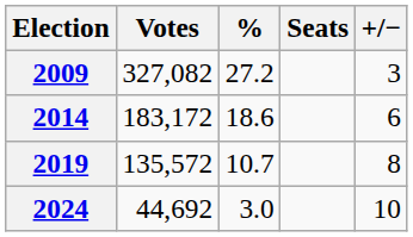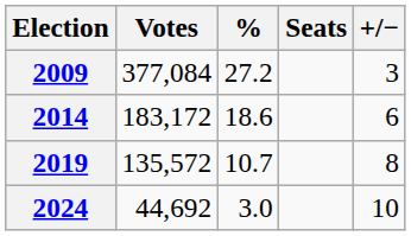 <table class="wikitable" style="font-size:97%; text-align:right;">
 <tr>
 <th>Election</th>
 <th>Votes</th>
 <th>%</th>
 <th>Seats</th>
 <th>+/−</th>
 </tr>
 <tr>
 <th><strong><a href='#'>2009</a></strong></th>
-<td>327,082</td>
+<td>377,084</td>
 <td>27.2</td>
 <td></td>
 <td> 3</td>
 </tr>
 <tr>
 <th><strong><a href='#'>2014</a></strong></th>
 <td>183,172</td>
 <td>18.6</td>
 <td></td>
 <td> 6</td>
 </tr>
 <tr>
 <th><strong><a href='#'>2019</a></strong></th>
 <td>135,572</td>
 <td>10.7</td>
 <td></td>
 <td> 8</td>
 </tr>
 <tr>
 <th><strong><a href='#'>2024</a></strong></th>
 <td>44,692</td>
 <td>3.0</td>
 <td></td>
 <td> 10</td>
 </tr>
 </table>
